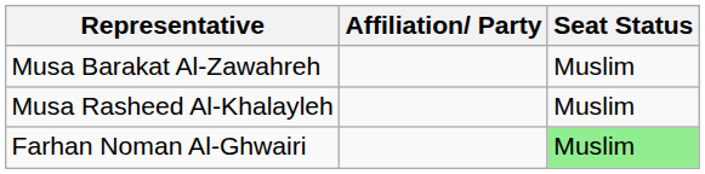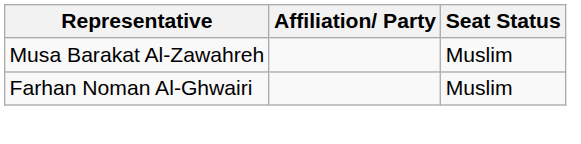 <table class="wikitable">
 <tr>
 <th>Representative</th>
 <th>Affiliation/ Party</th>
 <th>Seat Status</th>
 </tr>
 <tr>
 <td>Musa Barakat Al-Zawahreh</td>
 <td></td>
 <td>Muslim</td>
 </tr>
 <tr>
-<td>Musa Rasheed Al-Khalayleh</td>
+<td>Farhan Noman Al-Ghwairi</td>
 <td></td>
 <td>Muslim</td>
 </tr>
-<tr>
-<td>Farhan Noman Al-Ghwairi</td>
-<td></td>
-<td style="background: lightgreen;">Muslim</td>
-</tr>
 </table>
